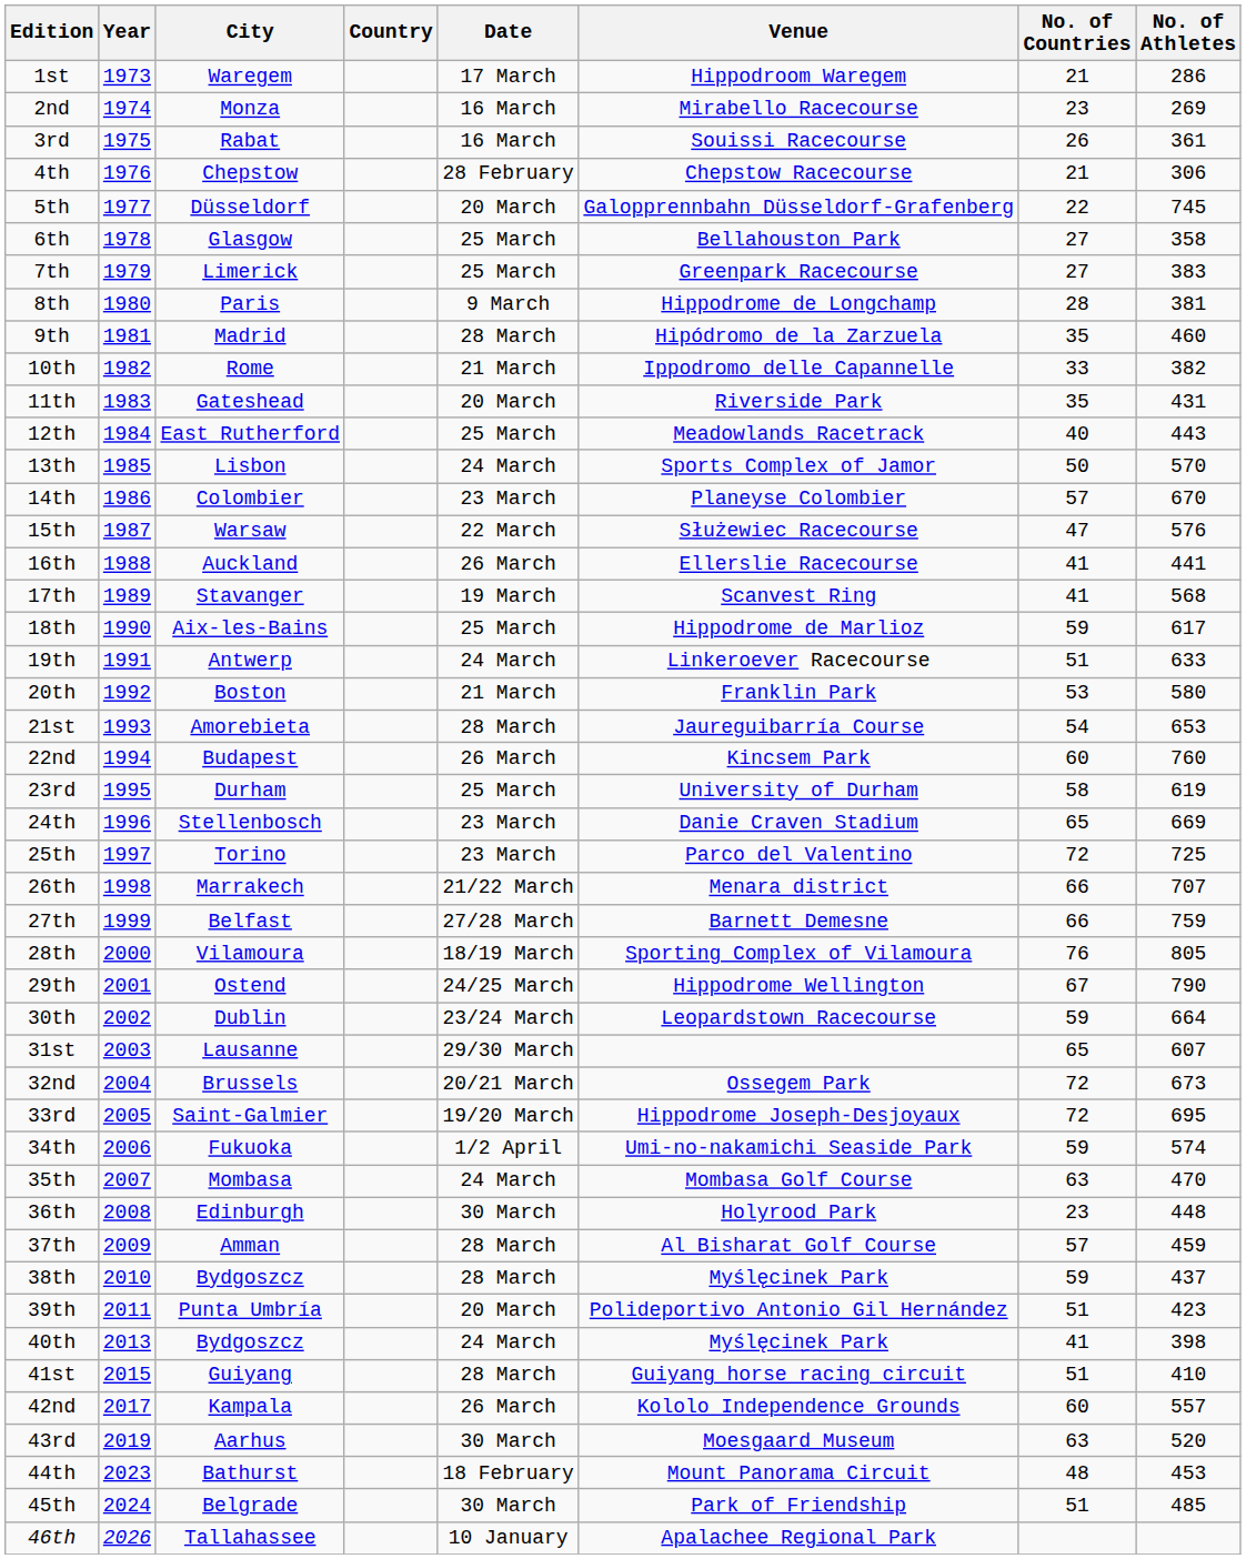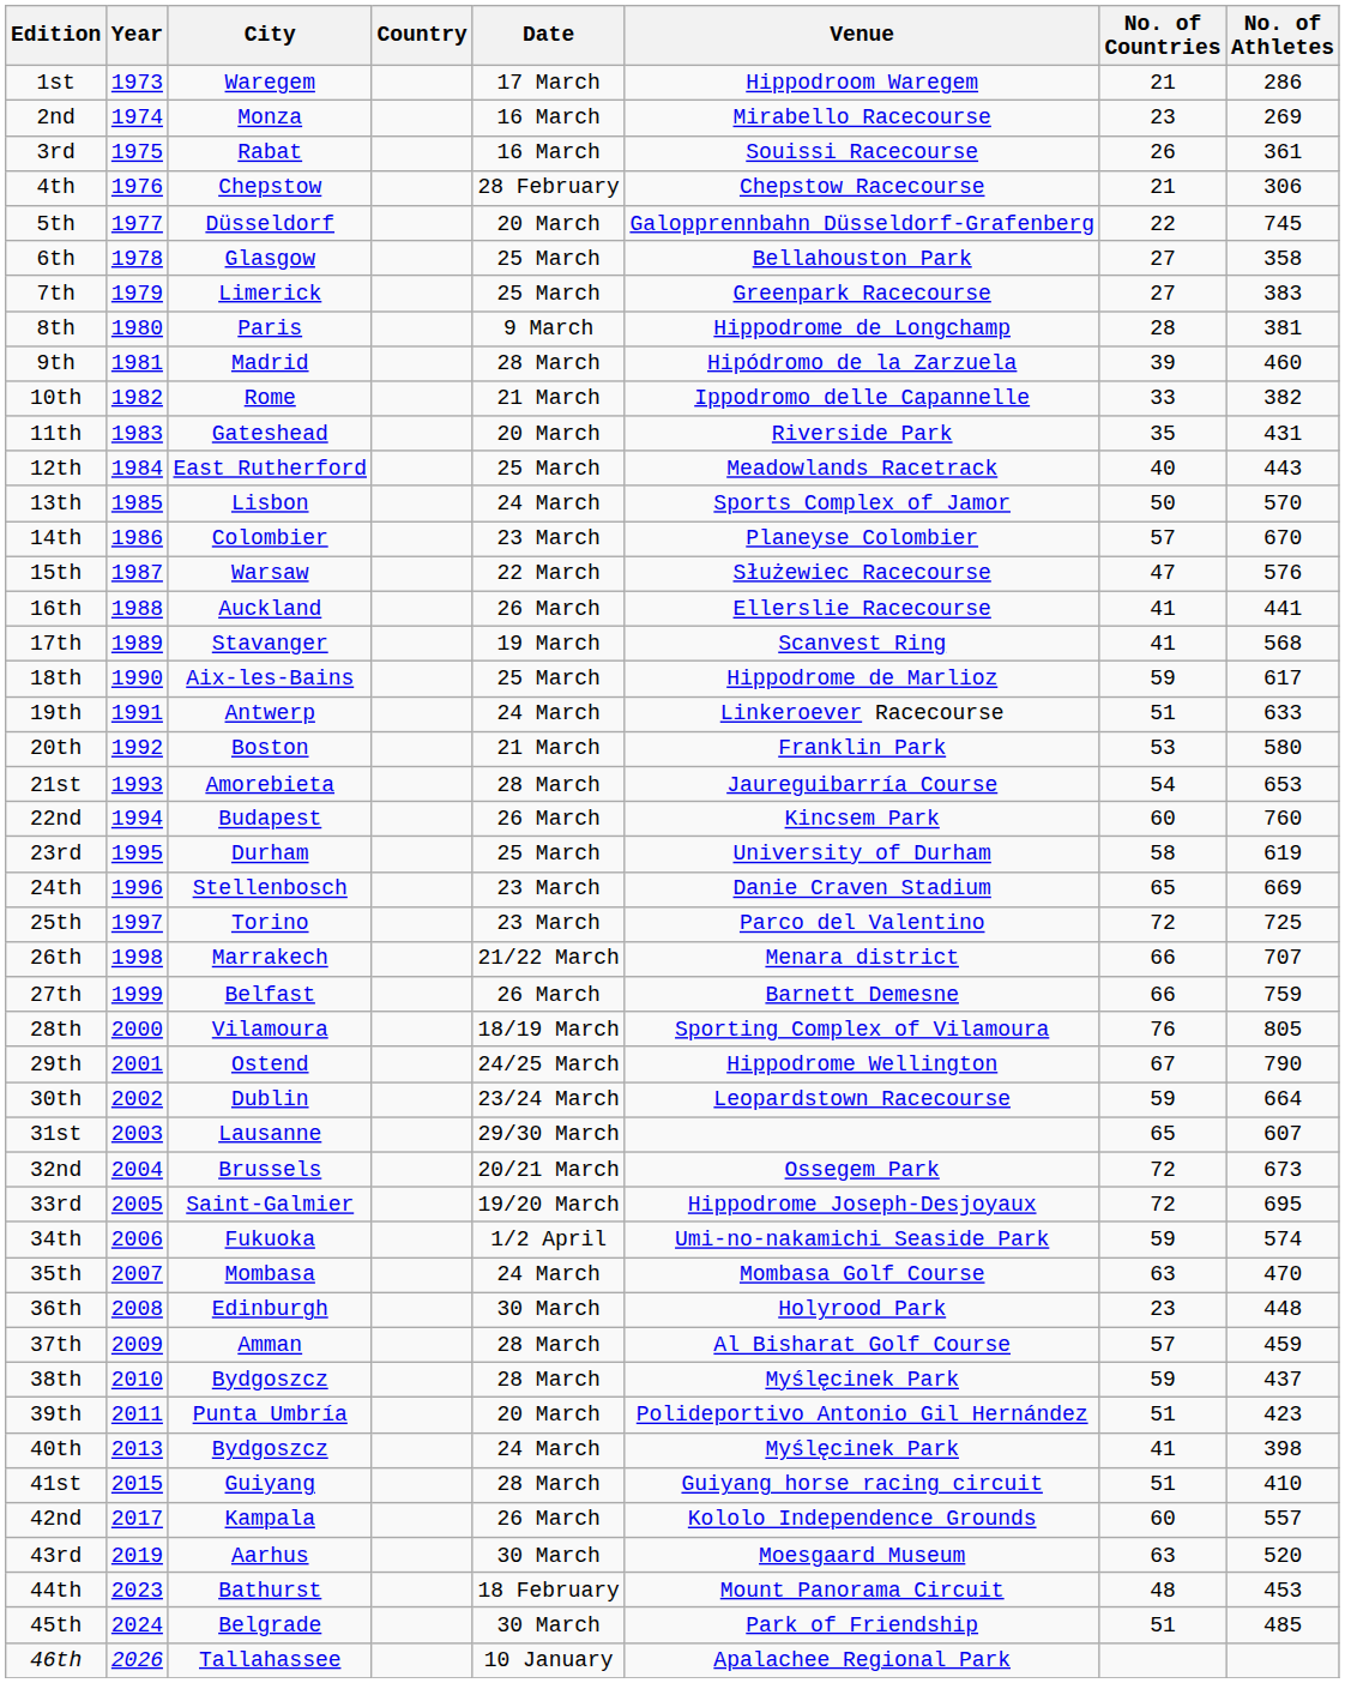 <table class="wikitable" style="text-align:center">
 <tr>
 <th>Edition</th>
 <th>Year</th>
 <th>City</th>
 <th>Country</th>
 <th>Date</th>
 <th>Venue</th>
 <th>No. of <br>Countries</th>
 <th>No. of<br>Athletes</th>
 </tr>
 <tr>
 <td>1st</td>
 <td><a href='#'>1973</a></td>
 <td><a href='#'>Waregem</a></td>
 <td></td>
 <td>17 March</td>
 <td><a href='#'>Hippodroom Waregem</a></td>
 <td>21</td>
 <td>286</td>
 </tr>
 <tr>
 <td>2nd</td>
 <td><a href='#'>1974</a></td>
 <td><a href='#'>Monza</a></td>
 <td></td>
 <td>16 March</td>
 <td><a href='#'>Mirabello Racecourse</a></td>
 <td>23</td>
 <td>269</td>
 </tr>
 <tr>
 <td>3rd</td>
 <td><a href='#'>1975</a></td>
 <td><a href='#'>Rabat</a></td>
 <td></td>
 <td>16 March</td>
 <td><a href='#'>Souissi Racecourse</a></td>
 <td>26</td>
 <td>361</td>
 </tr>
 <tr>
 <td>4th</td>
 <td><a href='#'>1976</a></td>
 <td><a href='#'>Chepstow</a></td>
 <td></td>
 <td>28 February</td>
 <td><a href='#'>Chepstow Racecourse</a></td>
 <td>21</td>
 <td>306</td>
 </tr>
 <tr>
 <td>5th</td>
 <td><a href='#'>1977</a></td>
 <td><a href='#'>Düsseldorf</a></td>
 <td></td>
 <td>20 March</td>
 <td><a href='#'>Galopprennbahn Düsseldorf-Grafenberg</a></td>
 <td>22</td>
 <td>745</td>
 </tr>
 <tr>
 <td>6th</td>
 <td><a href='#'>1978</a></td>
 <td><a href='#'>Glasgow</a></td>
 <td></td>
 <td>25 March</td>
 <td><a href='#'>Bellahouston Park</a></td>
 <td>27</td>
 <td>358</td>
 </tr>
 <tr>
 <td>7th</td>
 <td><a href='#'>1979</a></td>
 <td><a href='#'>Limerick</a></td>
 <td></td>
 <td>25 March</td>
 <td><a href='#'>Greenpark Racecourse</a></td>
 <td>27</td>
 <td>383</td>
 </tr>
 <tr>
 <td>8th</td>
 <td><a href='#'>1980</a></td>
 <td><a href='#'>Paris</a></td>
 <td></td>
 <td>9 March</td>
 <td><a href='#'>Hippodrome de Longchamp</a></td>
 <td>28</td>
 <td>381</td>
 </tr>
 <tr>
 <td>9th</td>
 <td><a href='#'>1981</a></td>
 <td><a href='#'>Madrid</a></td>
 <td></td>
 <td>28 March</td>
 <td><a href='#'>Hipódromo de la Zarzuela</a></td>
-<td>35</td>
+<td>39</td>
 <td>460</td>
 </tr>
 <tr>
 <td>10th</td>
 <td><a href='#'>1982</a></td>
 <td><a href='#'>Rome</a></td>
 <td></td>
 <td>21 March</td>
 <td><a href='#'>Ippodromo delle Capannelle</a></td>
 <td>33</td>
 <td>382</td>
 </tr>
 <tr>
 <td>11th</td>
 <td><a href='#'>1983</a></td>
 <td><a href='#'>Gateshead</a></td>
 <td></td>
 <td>20 March</td>
 <td><a href='#'>Riverside Park</a></td>
 <td>35</td>
 <td>431</td>
 </tr>
 <tr>
 <td>12th</td>
 <td><a href='#'>1984</a></td>
 <td><a href='#'>East Rutherford</a></td>
 <td></td>
 <td>25 March</td>
 <td><a href='#'>Meadowlands Racetrack</a></td>
 <td>40</td>
 <td>443</td>
 </tr>
 <tr>
 <td>13th</td>
 <td><a href='#'>1985</a></td>
 <td><a href='#'>Lisbon</a></td>
 <td></td>
 <td>24 March</td>
 <td><a href='#'>Sports Complex of Jamor</a></td>
 <td>50</td>
 <td>570</td>
 </tr>
 <tr>
 <td>14th</td>
 <td><a href='#'>1986</a></td>
 <td><a href='#'>Colombier</a></td>
 <td></td>
 <td>23 March</td>
 <td><a href='#'>Planeyse Colombier</a></td>
 <td>57</td>
 <td>670</td>
 </tr>
 <tr>
 <td>15th</td>
 <td><a href='#'>1987</a></td>
 <td><a href='#'>Warsaw</a></td>
 <td></td>
 <td>22 March</td>
 <td><a href='#'>Służewiec Racecourse</a></td>
 <td>47</td>
 <td>576</td>
 </tr>
 <tr>
 <td>16th</td>
 <td><a href='#'>1988</a></td>
 <td><a href='#'>Auckland</a></td>
 <td></td>
 <td>26 March</td>
 <td><a href='#'>Ellerslie Racecourse</a></td>
 <td>41</td>
 <td>441</td>
 </tr>
 <tr>
 <td>17th</td>
 <td><a href='#'>1989</a></td>
 <td><a href='#'>Stavanger</a></td>
 <td></td>
 <td>19 March</td>
 <td><a href='#'>Scanvest Ring</a></td>
 <td>41</td>
 <td>568</td>
 </tr>
 <tr>
 <td>18th</td>
 <td><a href='#'>1990</a></td>
 <td><a href='#'>Aix-les-Bains</a></td>
 <td></td>
 <td>25 March</td>
 <td><a href='#'>Hippodrome de Marlioz</a></td>
 <td>59</td>
 <td>617</td>
 </tr>
 <tr>
 <td>19th</td>
 <td><a href='#'>1991</a></td>
 <td><a href='#'>Antwerp</a></td>
 <td></td>
 <td>24 March</td>
 <td><a href='#'>Linkeroever</a> Racecourse</td>
 <td>51</td>
 <td>633</td>
 </tr>
 <tr>
 <td>20th</td>
 <td><a href='#'>1992</a></td>
 <td><a href='#'>Boston</a></td>
 <td></td>
 <td>21 March</td>
 <td><a href='#'>Franklin Park</a></td>
 <td>53</td>
 <td>580</td>
 </tr>
 <tr>
 <td>21st</td>
 <td><a href='#'>1993</a></td>
 <td><a href='#'>Amorebieta</a></td>
 <td></td>
 <td>28 March</td>
 <td><a href='#'>Jaureguibarría Course</a></td>
 <td>54</td>
 <td>653</td>
 </tr>
 <tr>
 <td>22nd</td>
 <td><a href='#'>1994</a></td>
 <td><a href='#'>Budapest</a></td>
 <td></td>
 <td>26 March</td>
 <td><a href='#'>Kincsem Park</a></td>
 <td>60</td>
 <td>760</td>
 </tr>
 <tr>
 <td>23rd</td>
 <td><a href='#'>1995</a></td>
 <td><a href='#'>Durham</a></td>
 <td></td>
 <td>25 March</td>
 <td><a href='#'>University of Durham</a></td>
 <td>58</td>
 <td>619</td>
 </tr>
 <tr>
 <td>24th</td>
 <td><a href='#'>1996</a></td>
 <td><a href='#'>Stellenbosch</a></td>
 <td></td>
 <td>23 March</td>
 <td><a href='#'>Danie Craven Stadium</a></td>
 <td>65</td>
 <td>669</td>
 </tr>
 <tr>
 <td>25th</td>
 <td><a href='#'>1997</a></td>
 <td><a href='#'>Torino</a></td>
 <td></td>
 <td>23 March</td>
 <td><a href='#'>Parco del Valentino</a></td>
 <td>72</td>
 <td>725</td>
 </tr>
 <tr>
 <td>26th</td>
 <td><a href='#'>1998</a></td>
 <td><a href='#'>Marrakech</a></td>
 <td></td>
 <td>21/22 March</td>
 <td><a href='#'>Menara district</a></td>
 <td>66</td>
 <td>707</td>
 </tr>
 <tr>
 <td>27th</td>
 <td><a href='#'>1999</a></td>
 <td><a href='#'>Belfast</a></td>
 <td></td>
-<td>27/28 March</td>
+<td>26 March</td>
 <td><a href='#'>Barnett Demesne</a></td>
 <td>66</td>
 <td>759</td>
 </tr>
 <tr>
 <td>28th</td>
 <td><a href='#'>2000</a></td>
 <td><a href='#'>Vilamoura</a></td>
 <td></td>
 <td>18/19 March</td>
 <td><a href='#'>Sporting Complex of Vilamoura</a></td>
 <td>76</td>
 <td>805</td>
 </tr>
 <tr>
 <td>29th</td>
 <td><a href='#'>2001</a></td>
 <td><a href='#'>Ostend</a></td>
 <td></td>
 <td>24/25 March</td>
 <td><a href='#'>Hippodrome Wellington</a></td>
 <td>67</td>
 <td>790</td>
 </tr>
 <tr>
 <td>30th</td>
 <td><a href='#'>2002</a></td>
 <td><a href='#'>Dublin</a></td>
 <td></td>
 <td>23/24 March</td>
 <td><a href='#'>Leopardstown Racecourse</a></td>
 <td>59</td>
 <td>664</td>
 </tr>
 <tr>
 <td>31st</td>
 <td><a href='#'>2003</a></td>
 <td><a href='#'>Lausanne</a></td>
 <td></td>
 <td>29/30 March</td>
 <td></td>
 <td>65</td>
 <td>607</td>
 </tr>
 <tr>
 <td>32nd</td>
 <td><a href='#'>2004</a></td>
 <td><a href='#'>Brussels</a></td>
 <td></td>
 <td>20/21 March</td>
 <td><a href='#'>Ossegem Park</a></td>
 <td>72</td>
 <td>673</td>
 </tr>
 <tr>
 <td>33rd</td>
 <td><a href='#'>2005</a></td>
 <td><a href='#'>Saint-Galmier</a></td>
 <td></td>
 <td>19/20 March</td>
 <td><a href='#'>Hippodrome Joseph-Desjoyaux</a></td>
 <td>72</td>
 <td>695</td>
 </tr>
 <tr>
 <td>34th</td>
 <td><a href='#'>2006</a></td>
 <td><a href='#'>Fukuoka</a></td>
 <td></td>
 <td>1/2 April</td>
 <td><a href='#'>Umi-no-nakamichi Seaside Park</a></td>
 <td>59</td>
 <td>574</td>
 </tr>
 <tr>
 <td>35th</td>
 <td><a href='#'>2007</a></td>
 <td><a href='#'>Mombasa</a></td>
 <td></td>
 <td>24 March</td>
 <td><a href='#'>Mombasa Golf Course</a></td>
 <td>63</td>
 <td>470</td>
 </tr>
 <tr>
 <td>36th</td>
 <td><a href='#'>2008</a></td>
 <td><a href='#'>Edinburgh</a></td>
 <td></td>
 <td>30 March</td>
 <td><a href='#'>Holyrood Park</a></td>
 <td>23</td>
 <td>448</td>
 </tr>
 <tr>
 <td>37th</td>
 <td><a href='#'>2009</a></td>
 <td><a href='#'>Amman</a></td>
 <td></td>
 <td>28 March</td>
 <td><a href='#'>Al Bisharat Golf Course</a></td>
 <td>57</td>
 <td>459</td>
 </tr>
 <tr>
 <td>38th</td>
 <td><a href='#'>2010</a></td>
 <td><a href='#'>Bydgoszcz</a></td>
 <td></td>
 <td>28 March</td>
 <td><a href='#'>Myślęcinek Park</a></td>
 <td>59</td>
 <td>437</td>
 </tr>
 <tr>
 <td>39th</td>
 <td><a href='#'>2011</a></td>
 <td><a href='#'>Punta Umbría</a></td>
 <td></td>
 <td>20 March</td>
 <td><a href='#'>Polideportivo Antonio Gil Hernández</a></td>
 <td>51</td>
 <td>423</td>
 </tr>
 <tr>
 <td>40th</td>
 <td><a href='#'>2013</a></td>
 <td><a href='#'>Bydgoszcz</a></td>
 <td></td>
 <td>24 March</td>
 <td><a href='#'>Myślęcinek Park</a></td>
 <td>41</td>
 <td>398</td>
 </tr>
 <tr>
 <td>41st</td>
 <td><a href='#'>2015</a></td>
 <td><a href='#'>Guiyang</a></td>
 <td></td>
 <td>28 March</td>
 <td><a href='#'>Guiyang horse racing circuit</a></td>
 <td>51</td>
 <td>410</td>
 </tr>
 <tr>
 <td>42nd</td>
 <td><a href='#'>2017</a></td>
 <td><a href='#'>Kampala</a></td>
 <td></td>
 <td>26 March</td>
 <td><a href='#'>Kololo Independence Grounds</a></td>
 <td>60</td>
 <td>557</td>
 </tr>
 <tr>
 <td>43rd</td>
 <td><a href='#'>2019</a></td>
 <td><a href='#'>Aarhus</a></td>
 <td></td>
 <td>30 March</td>
 <td><a href='#'>Moesgaard Museum</a></td>
 <td>63</td>
 <td>520</td>
 </tr>
 <tr>
 <td>44th</td>
 <td><a href='#'>2023</a></td>
 <td><a href='#'>Bathurst</a></td>
 <td></td>
 <td>18 February</td>
 <td><a href='#'>Mount Panorama Circuit</a></td>
 <td>48</td>
 <td>453</td>
 </tr>
 <tr>
 <td>45th</td>
 <td><a href='#'>2024</a></td>
 <td><a href='#'>Belgrade</a></td>
 <td></td>
 <td>30 March</td>
 <td><a href='#'>Park of Friendship</a></td>
 <td>51</td>
 <td>485</td>
 </tr>
 <tr>
 <td><em>46th</em></td>
 <td><em><a href='#'>2026</a></em></td>
 <td><a href='#'>Tallahassee</a></td>
 <td></td>
 <td>10 January</td>
 <td><a href='#'>Apalachee Regional Park</a></td>
 <td></td>
 <td></td>
 </tr>
 </table>
